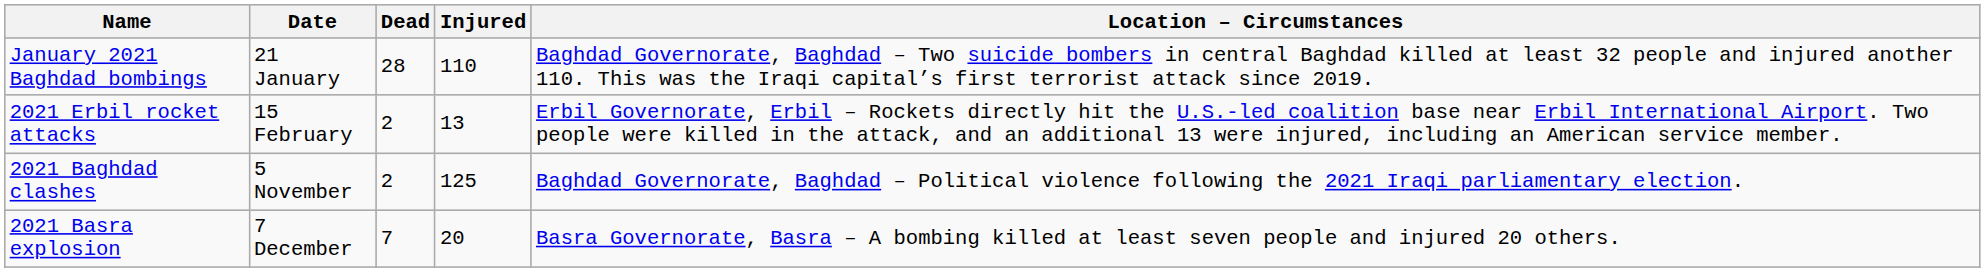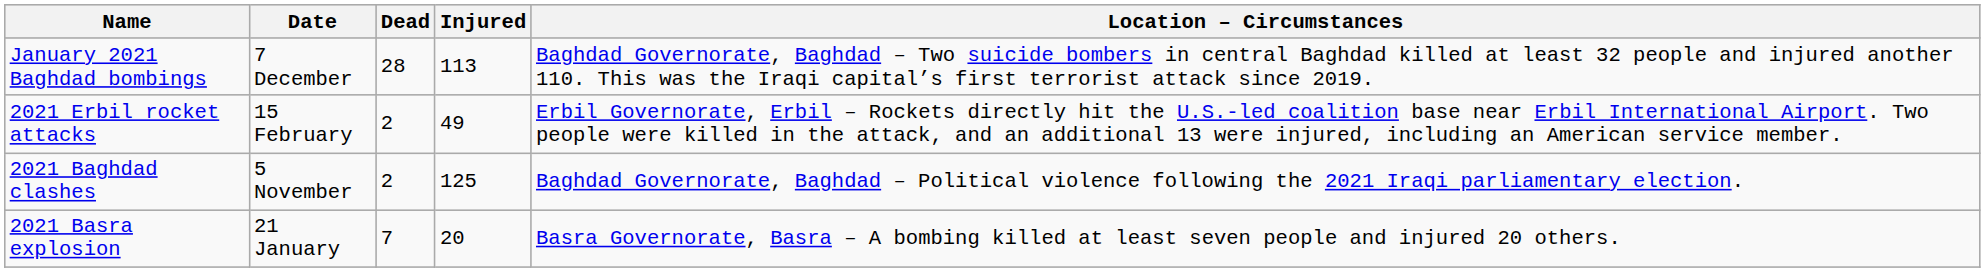 <table class="wikitable sortable">
 <tr>
 <th>Name</th>
 <th>Date</th>
 <th data-sort-type="number">Dead</th>
 <th data-sort-type="number">Injured</th>
 <th>Location – Circumstances</th>
 </tr>
 <tr>
 <td><a href='#'>January 2021 Baghdad bombings</a></td>
-<td>21 January</td>
+<td>7 December</td>
 <td>28</td>
-<td>110</td>
+<td>113</td>
 <td><a href='#'>Baghdad Governorate</a>, <a href='#'>Baghdad</a> – Two <a href='#'>suicide bombers</a> in central Baghdad killed at least 32 people and injured another 110. This was the Iraqi capital’s first terrorist attack since 2019.</td>
 </tr>
 <tr>
 <td><a href='#'>2021 Erbil rocket attacks</a></td>
 <td>15 February</td>
 <td>2</td>
-<td>13</td>
+<td>49</td>
 <td><a href='#'>Erbil Governorate</a>, <a href='#'>Erbil</a> – Rockets directly hit the <a href='#'>U.S.-led coalition</a> base near <a href='#'>Erbil International Airport</a>. Two people were killed in the attack, and an additional 13 were injured, including an American service member.</td>
 </tr>
 <tr>
 <td><a href='#'>2021 Baghdad clashes</a></td>
 <td>5 November</td>
 <td>2</td>
 <td>125</td>
 <td><a href='#'>Baghdad Governorate</a>, <a href='#'>Baghdad</a> – Political violence following the <a href='#'>2021 Iraqi parliamentary election</a>.</td>
 </tr>
 <tr>
 <td><a href='#'>2021 Basra explosion</a></td>
-<td>7 December</td>
+<td>21 January</td>
 <td>7</td>
 <td>20</td>
 <td><a href='#'>Basra Governorate</a>, <a href='#'>Basra</a> – A bombing killed at least seven people and injured 20 others.</td>
 </tr>
 </table>
